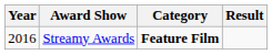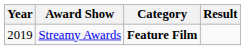 <table class="wikitable">
 <tr>
 <th>Year</th>
 <th>Award Show</th>
 <th>Category</th>
 <th>Result</th>
 </tr>
 <tr>
-<td>2016</td>
+<td>2019</td>
 <td><a href='#'>Streamy Awards</a></td>
 <td><strong>Feature Film</strong></td>
 <td></td>
 </tr>
 </table>
